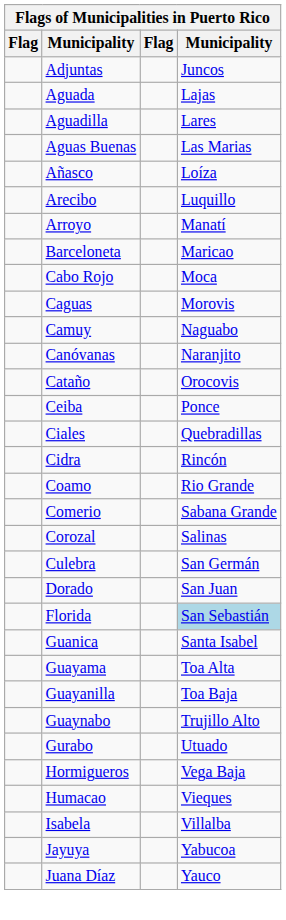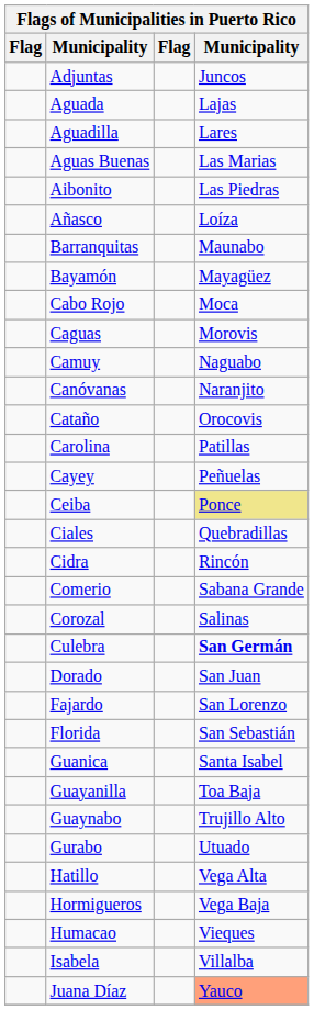 <table class="wikitable"style="font-size:85%;">
 <tr>
 <th colspan=4>Flags of Municipalities in Puerto Rico</th>
 </tr>
 <tr>
 <th>Flag</th>
 <th>Municipality</th>
 <th>Flag</th>
 <th>Municipality</th>
 </tr>
 <tr>
 <td></td>
 <td><a href='#'>Adjuntas</a></td>
 <td></td>
 <td><a href='#'>Juncos</a></td>
 </tr>
 <tr>
 <td></td>
 <td><a href='#'>Aguada</a></td>
 <td></td>
 <td><a href='#'>Lajas</a></td>
 </tr>
 <tr>
 <td></td>
 <td><a href='#'>Aguadilla</a></td>
 <td></td>
 <td><a href='#'>Lares</a></td>
 </tr>
 <tr>
 <td></td>
 <td><a href='#'>Aguas Buenas</a></td>
 <td></td>
 <td><a href='#'>Las Marias</a></td>
 </tr>
 <tr>
 <td></td>
+<td><a href='#'>Aibonito</a></td>
+<td></td>
+<td><a href='#'>Las Piedras</a></td>
+</tr>
+<tr>
+<td></td>
 <td><a href='#'>Añasco</a></td>
 <td></td>
 <td><a href='#'>Loíza</a></td>
 </tr>
 <tr>
 <td></td>
-<td><a href='#'>Arecibo</a></td>
+<td><a href='#'>Barranquitas</a></td>
 <td></td>
-<td><a href='#'>Luquillo</a></td>
+<td><a href='#'>Maunabo</a></td>
 </tr>
 <tr>
 <td></td>
-<td><a href='#'>Arroyo</a></td>
+<td><a href='#'>Bayamón</a></td>
 <td></td>
-<td><a href='#'>Manatí</a></td>
-</tr>
-<tr>
-<td></td>
-<td><a href='#'>Barceloneta</a></td>
-<td></td>
-<td><a href='#'>Maricao</a></td>
+<td><a href='#'>Mayagüez</a></td>
 </tr>
 <tr>
 <td></td>
 <td><a href='#'>Cabo Rojo</a></td>
 <td></td>
 <td><a href='#'>Moca</a></td>
 </tr>
 <tr>
 <td></td>
 <td><a href='#'>Caguas</a></td>
 <td></td>
 <td><a href='#'>Morovis</a></td>
 </tr>
 <tr>
 <td></td>
 <td><a href='#'>Camuy</a></td>
 <td></td>
 <td><a href='#'>Naguabo</a></td>
 </tr>
 <tr>
 <td></td>
 <td><a href='#'>Canóvanas</a></td>
 <td></td>
 <td><a href='#'>Naranjito</a></td>
 </tr>
 <tr>
 <td></td>
 <td><a href='#'>Cataño</a></td>
 <td></td>
 <td><a href='#'>Orocovis</a></td>
 </tr>
 <tr>
 <td></td>
+<td><a href='#'>Carolina</a></td>
+<td></td>
+<td><a href='#'>Patillas</a></td>
+</tr>
+<tr>
+<td></td>
+<td><a href='#'>Cayey</a></td>
+<td></td>
+<td><a href='#'>Peñuelas</a></td>
+</tr>
+<tr>
+<td></td>
 <td><a href='#'>Ceiba</a></td>
 <td></td>
-<td><a href='#'>Ponce</a></td>
+<td style="background: khaki;"><a href='#'>Ponce</a></td>
 </tr>
 <tr>
 <td></td>
 <td><a href='#'>Ciales</a></td>
 <td></td>
 <td><a href='#'>Quebradillas</a></td>
 </tr>
 <tr>
 <td></td>
 <td><a href='#'>Cidra</a></td>
 <td></td>
 <td><a href='#'>Rincón</a></td>
-</tr>
-<tr>
-<td></td>
-<td><a href='#'>Coamo</a></td>
-<td></td>
-<td><a href='#'>Rio Grande</a></td>
 </tr>
 <tr>
 <td></td>
 <td><a href='#'>Comerio</a></td>
 <td></td>
 <td><a href='#'>Sabana Grande</a></td>
 </tr>
 <tr>
 <td></td>
 <td><a href='#'>Corozal</a></td>
 <td></td>
 <td><a href='#'>Salinas</a></td>
 </tr>
 <tr>
 <td></td>
 <td><a href='#'>Culebra</a></td>
 <td></td>
-<td><a href='#'>San Germán</a></td>
+<td><strong><a href='#'>San Germán</a></strong></td>
 </tr>
 <tr>
 <td></td>
 <td><a href='#'>Dorado</a></td>
 <td></td>
 <td><a href='#'>San Juan</a></td>
 </tr>
 <tr>
 <td></td>
+<td><a href='#'>Fajardo</a></td>
+<td></td>
+<td><a href='#'>San Lorenzo</a></td>
+</tr>
+<tr>
+<td></td>
 <td><a href='#'>Florida</a></td>
 <td></td>
-<td style="background: lightblue;"><a href='#'>San Sebastián</a></td>
+<td><a href='#'>San Sebastián</a></td>
 </tr>
 <tr>
 <td></td>
 <td><a href='#'>Guanica</a></td>
 <td></td>
 <td><a href='#'>Santa Isabel</a></td>
-</tr>
-<tr>
-<td></td>
-<td><a href='#'>Guayama</a></td>
-<td></td>
-<td><a href='#'>Toa Alta</a></td>
 </tr>
 <tr>
 <td></td>
 <td><a href='#'>Guayanilla</a></td>
 <td></td>
 <td><a href='#'>Toa Baja</a></td>
 </tr>
 <tr>
 <td></td>
 <td><a href='#'>Guaynabo</a></td>
 <td></td>
 <td><a href='#'>Trujillo Alto</a></td>
 </tr>
 <tr>
 <td></td>
 <td><a href='#'>Gurabo</a></td>
 <td></td>
 <td><a href='#'>Utuado</a></td>
 </tr>
 <tr>
 <td></td>
+<td><a href='#'>Hatillo</a></td>
+<td></td>
+<td><a href='#'>Vega Alta</a></td>
+</tr>
+<tr>
+<td></td>
 <td><a href='#'>Hormigueros</a></td>
 <td></td>
 <td><a href='#'>Vega Baja</a></td>
 </tr>
 <tr>
 <td></td>
 <td><a href='#'>Humacao</a></td>
 <td></td>
 <td><a href='#'>Vieques</a></td>
 </tr>
 <tr>
 <td></td>
 <td><a href='#'>Isabela</a></td>
 <td></td>
 <td><a href='#'>Villalba</a></td>
 </tr>
 <tr>
 <td></td>
-<td><a href='#'>Jayuya</a></td>
-<td></td>
-<td><a href='#'>Yabucoa</a></td>
-</tr>
-<tr>
-<td></td>
 <td><a href='#'>Juana Díaz</a></td>
 <td></td>
-<td><a href='#'>Yauco</a></td>
+<td style="background: lightsalmon;"><a href='#'>Yauco</a></td>
 </tr>
 <tr>
 </tr>
 </table>
